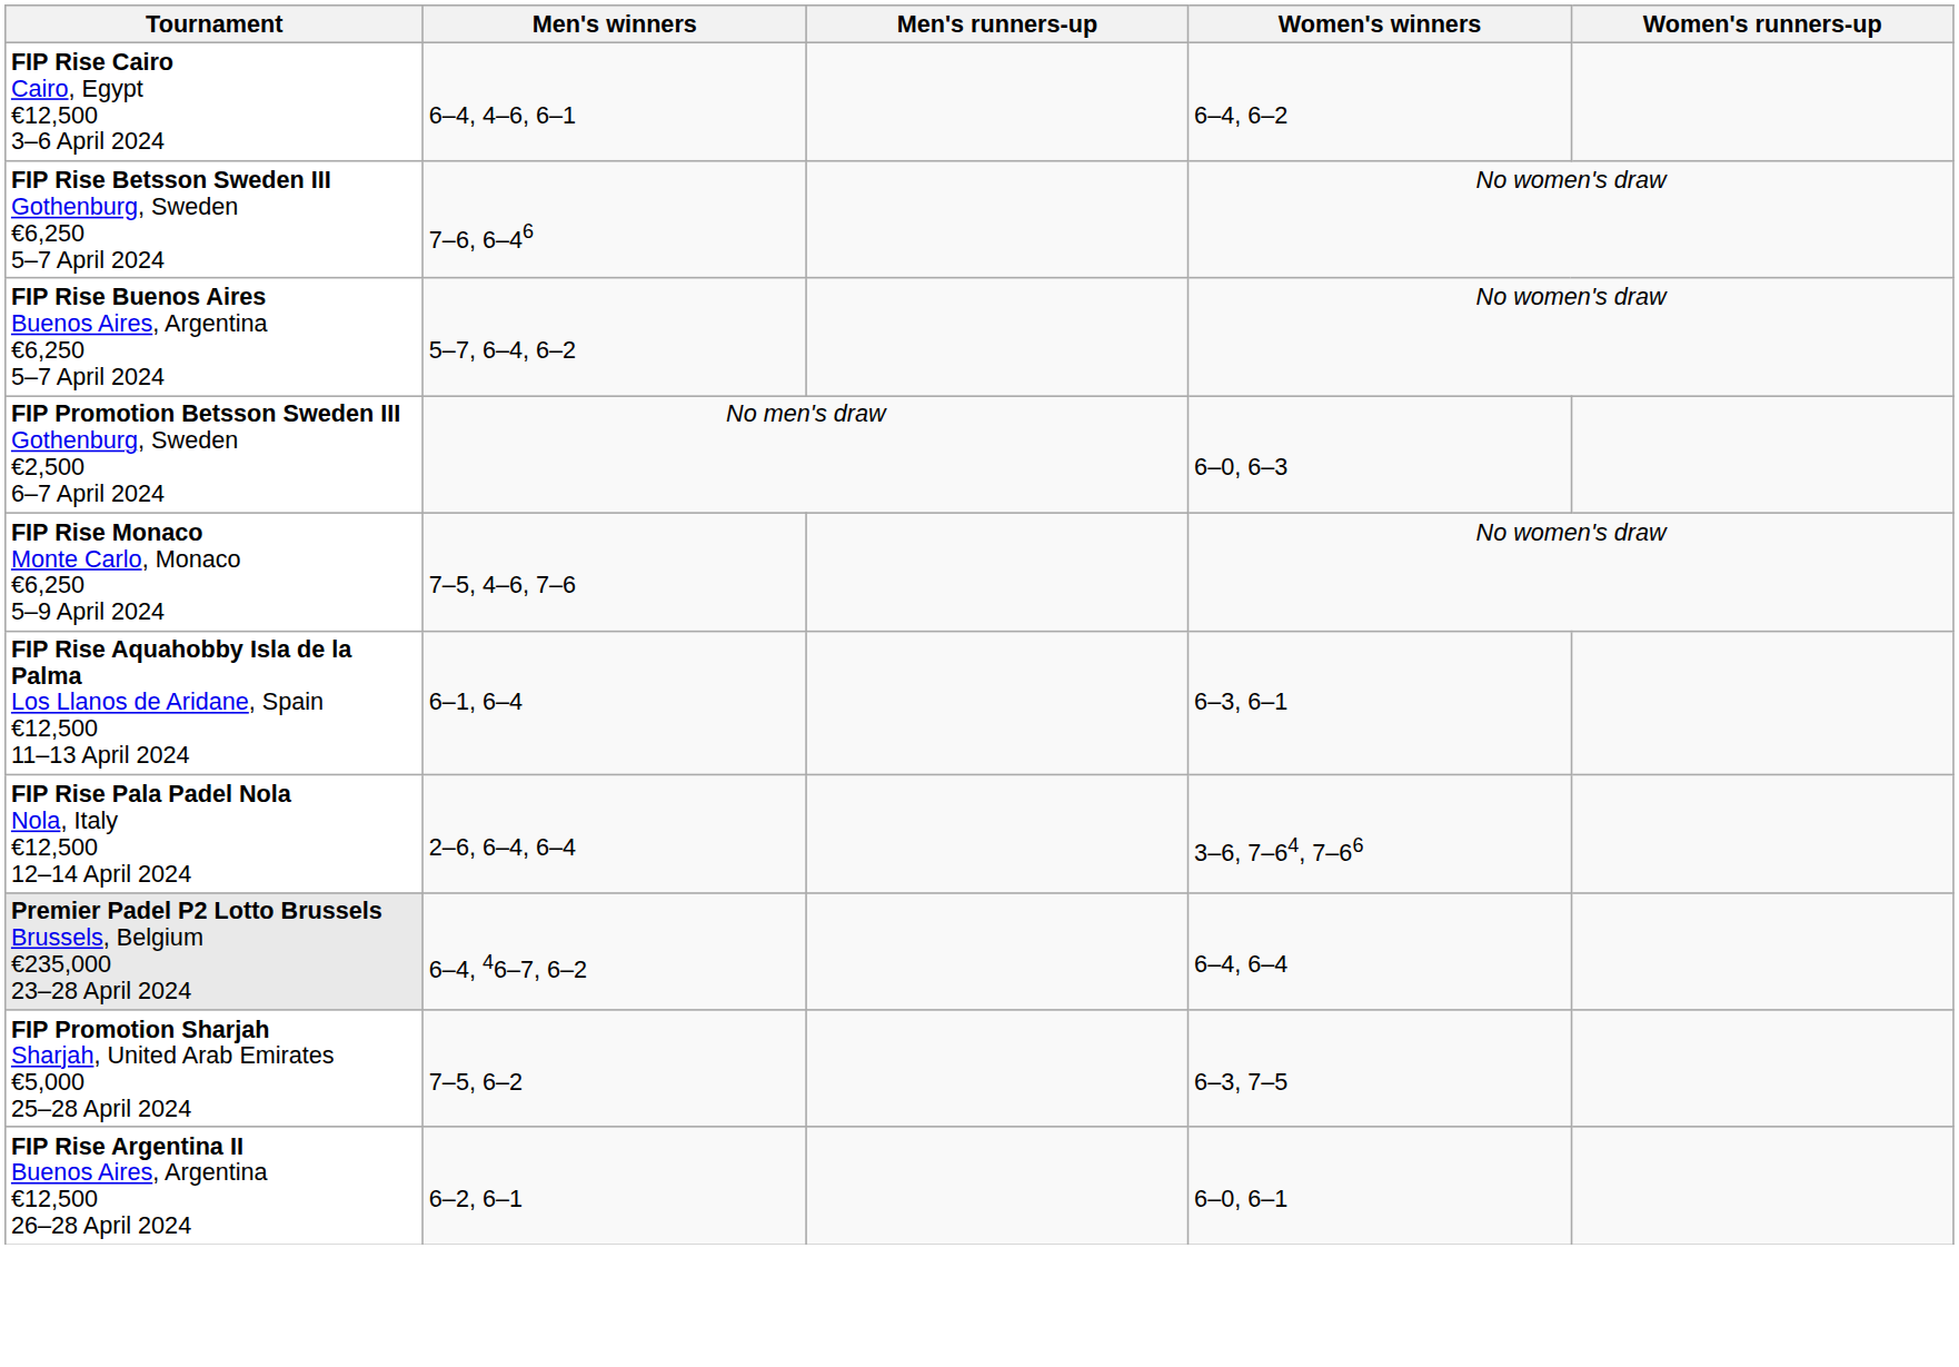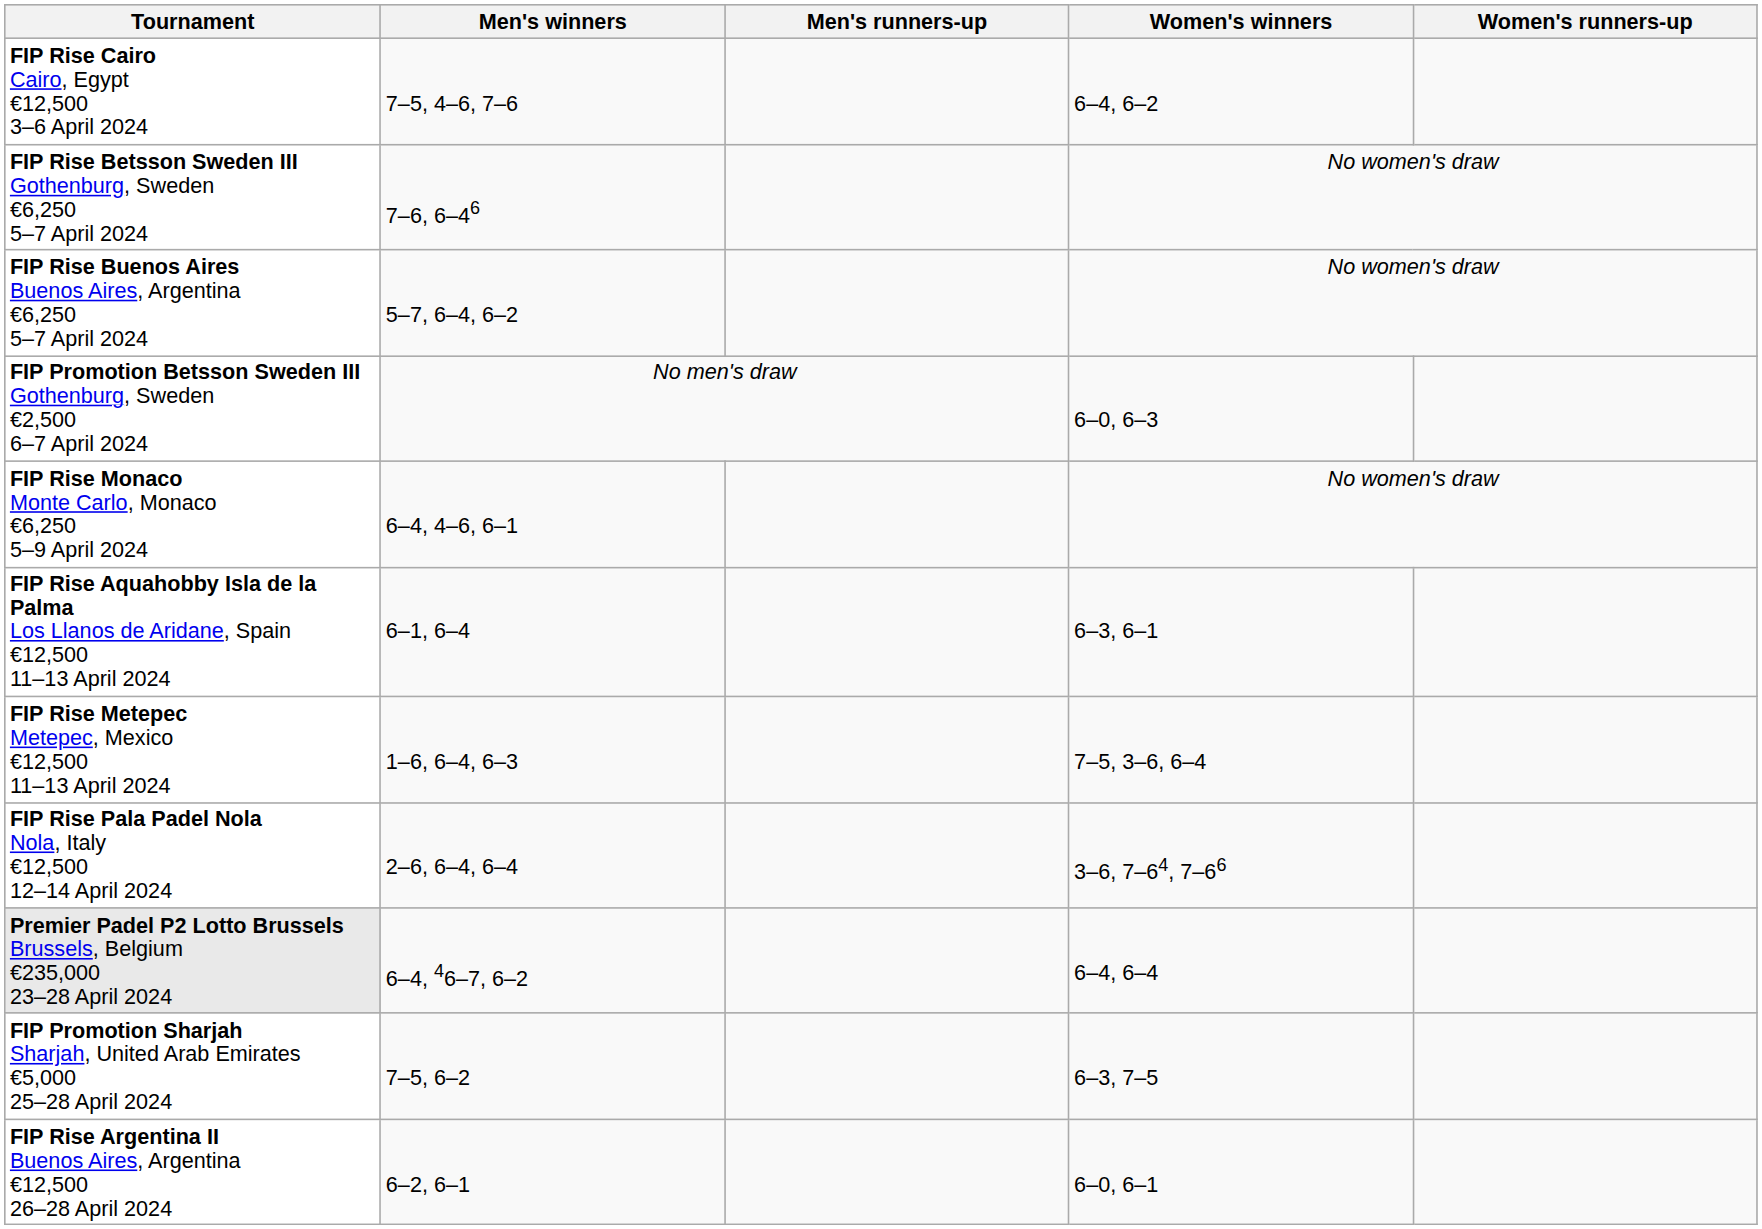 <table class="wikitable sortable nowrap" style=font-size:85%>
 <tr>
 <th width=230>Tournament</th>
 <th width=210>Men's winners</th>
 <th width=210>Men's runners-up</th>
 <th width=210>Women's winners</th>
 <th width=210>Women's runners-up</th>
 </tr>
 <tr valign=top>
 <td style="background:#ffffff;"><strong>FIP Rise Cairo</strong><br><a href='#'>Cairo</a>, Egypt<br>€12,500<br>3–6 April 2024</td>
-<td><strong><br></strong><br>6–4, 4–6, 6–1</td>
+<td><strong><br></strong><br>7–5, 4–6, 7–6</td>
 <td><br></td>
 <td><strong><br></strong><br>6–4, 6–2</td>
 <td><br></td>
 </tr>
 <tr valign=top>
 <td style="background:#ffffff;"><strong>FIP Rise Betsson Sweden III</strong><br><a href='#'>Gothenburg</a>, Sweden<br>€6,250<br>5–7 April 2024</td>
 <td><strong><br></strong><br>7–6, 6–4<sup>6</sup></td>
 <td><br></td>
 <td colspan=2 align=center><em>No women's draw</em></td>
 </tr>
 <tr valign=top>
 <td style="background:#ffffff;"><strong>FIP Rise Buenos Aires</strong><br><a href='#'>Buenos Aires</a>, Argentina<br>€6,250<br>5–7 April 2024</td>
 <td><strong><br></strong><br>5–7, 6–4, 6–2</td>
 <td><br></td>
 <td colspan=2 align=center><em>No women's draw</em></td>
 </tr>
 <tr valign=top>
 <td style="background:#ffffff;"><strong>FIP Promotion Betsson Sweden III</strong><br><a href='#'>Gothenburg</a>, Sweden<br>€2,500<br>6–7 April 2024</td>
 <td colspan=2 align=center><em>No men's draw</em></td>
 <td><strong><br></strong><br>6–0, 6–3</td>
 <td><br></td>
 </tr>
 <tr valign=top>
 <td style="background:#ffffff;"><strong>FIP Rise Monaco</strong><br><a href='#'>Monte Carlo</a>, Monaco<br>€6,250<br>5–9 April 2024</td>
-<td><strong><br></strong><br>7–5, 4–6, 7–6</td>
+<td><strong><br></strong><br>6–4, 4–6, 6–1</td>
 <td><br></td>
 <td colspan=2 align=center><em>No women's draw</em></td>
 </tr>
 <tr valign=top>
 <td style="background:#ffffff;"><strong>FIP Rise Aquahobby Isla de la Palma</strong><br><a href='#'>Los Llanos de Aridane</a>, Spain<br>€12,500<br>11–13 April 2024</td>
 <td><strong><br></strong><br>6–1, 6–4</td>
 <td><br></td>
 <td><strong><br></strong><br>6–3, 6–1</td>
+<td><br></td>
+</tr>
+<tr valign=top>
+<td style="background:#ffffff;"><strong>FIP Rise Metepec</strong><br><a href='#'>Metepec</a>, Mexico<br>€12,500<br>11–13 April 2024</td>
+<td><strong><br></strong><br>1–6, 6–4, 6–3</td>
+<td><br></td>
+<td><strong><br></strong><br>7–5, 3–6, 6–4</td>
 <td><br></td>
 </tr>
 <tr valign=top>
 <td style="background:#ffffff;"><strong>FIP Rise Pala Padel Nola</strong><br><a href='#'>Nola</a>, Italy<br>€12,500<br>12–14 April 2024</td>
 <td><strong><br></strong><br>2–6, 6–4, 6–4</td>
 <td><br></td>
 <td><strong><br></strong><br>3–6, 7–6<sup>4</sup>, 7–6<sup>6</sup></td>
 <td><br></td>
 </tr>
 <tr valign=top>
 <td style="background:#E9E9E9;"><strong>Premier Padel P2 Lotto Brussels</strong><br><a href='#'>Brussels</a>, Belgium<br>€235,000<br>23–28 April 2024</td>
 <td><strong><br></strong><br>6–4, <sup>4</sup>6–7, 6–2</td>
 <td><br></td>
 <td><strong><br></strong><br>6–4, 6–4</td>
 <td><br></td>
 </tr>
 <tr valign=top>
 <td style="background:#ffffff;"><strong>FIP Promotion Sharjah</strong><br><a href='#'>Sharjah</a>, United Arab Emirates<br>€5,000<br>25–28 April 2024</td>
 <td><strong><br></strong><br>7–5, 6–2</td>
 <td><br></td>
 <td><strong><br></strong><br>6–3, 7–5</td>
 <td><br></td>
 </tr>
 <tr valign=top>
 <td style="background:#ffffff;"><strong>FIP Rise Argentina II</strong><br><a href='#'>Buenos Aires</a>, Argentina<br>€12,500<br>26–28 April 2024</td>
 <td><strong><br></strong><br>6–2, 6–1</td>
 <td><br></td>
 <td><strong><br></strong><br>6–0, 6–1</td>
 <td><br></td>
 </tr>
 </table>
